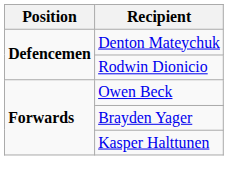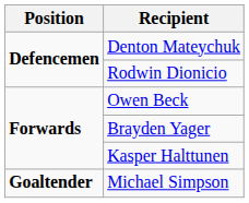 <table class="wikitable">
 <tr>
 <th>Position</th>
 <th>Recipient</th>
 </tr>
 <tr>
 <td rowspan=2><strong>Defencemen</strong></td>
 <td><a href='#'>Denton Mateychuk</a> </td>
 </tr>
 <tr>
 <td><a href='#'>Rodwin Dionicio</a> </td>
 </tr>
 <tr>
 <td rowspan=3><strong>Forwards</strong></td>
 <td><a href='#'>Owen Beck</a> </td>
 </tr>
 <tr>
 <td><a href='#'>Brayden Yager</a> </td>
 </tr>
 <tr>
 <td><a href='#'>Kasper Halttunen</a> </td>
 </tr>
+<tr>
+<td><strong>Goaltender</strong></td>
+<td><a href='#'>Michael Simpson</a> </td>
+</tr>
 </table>
